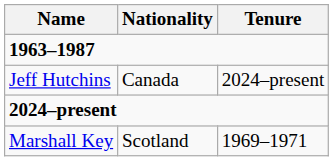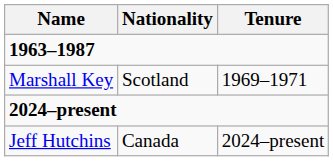 <table class="wikitable">
 <tr>
 <th>Name</th>
 <th>Nationality</th>
 <th>Tenure</th>
 </tr>
 <tr>
 <td colspan="3"><strong>1963–1987</strong></td>
 </tr>
 <tr>
-<td><a href='#'>Jeff Hutchins</a></td>
-<td> Canada</td>
-<td>2024–present</td>
+<td><a href='#'>Marshall Key</a></td>
+<td> Scotland</td>
+<td>1969–1971</td>
 </tr>
 <tr>
 <td colspan="3"><strong>2024–present</strong></td>
 </tr>
 <tr>
-<td><a href='#'>Marshall Key</a></td>
-<td> Scotland</td>
-<td>1969–1971</td>
+<td><a href='#'>Jeff Hutchins</a></td>
+<td> Canada</td>
+<td>2024–present</td>
 </tr>
 </table>
